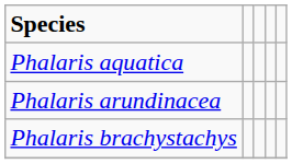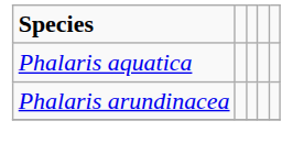 <table class="wikitable" style="margin: 1em auto 1em auto" style="background:white">
 <tr ---->
 <td><strong>Species</strong></td>
 <td></td>
 <td></td>
 <td></td>
 <td></td>
 </tr>
 <tr ---->
 <td><em><a href='#'>Phalaris aquatica</a></em></td>
 <td></td>
 <td></td>
 <td></td>
 <td></td>
 </tr>
 <tr ---->
 <td><em><a href='#'>Phalaris arundinacea</a></em></td>
 <td></td>
 <td></td>
 <td></td>
 <td></td>
 </tr>
 <tr ---->
-<td><em><a href='#'>Phalaris brachystachys</a></em></td>
-<td></td>
-<td></td>
-<td></td>
-<td></td>
-</tr>
-<tr ---->
 </tr>
 </table>
